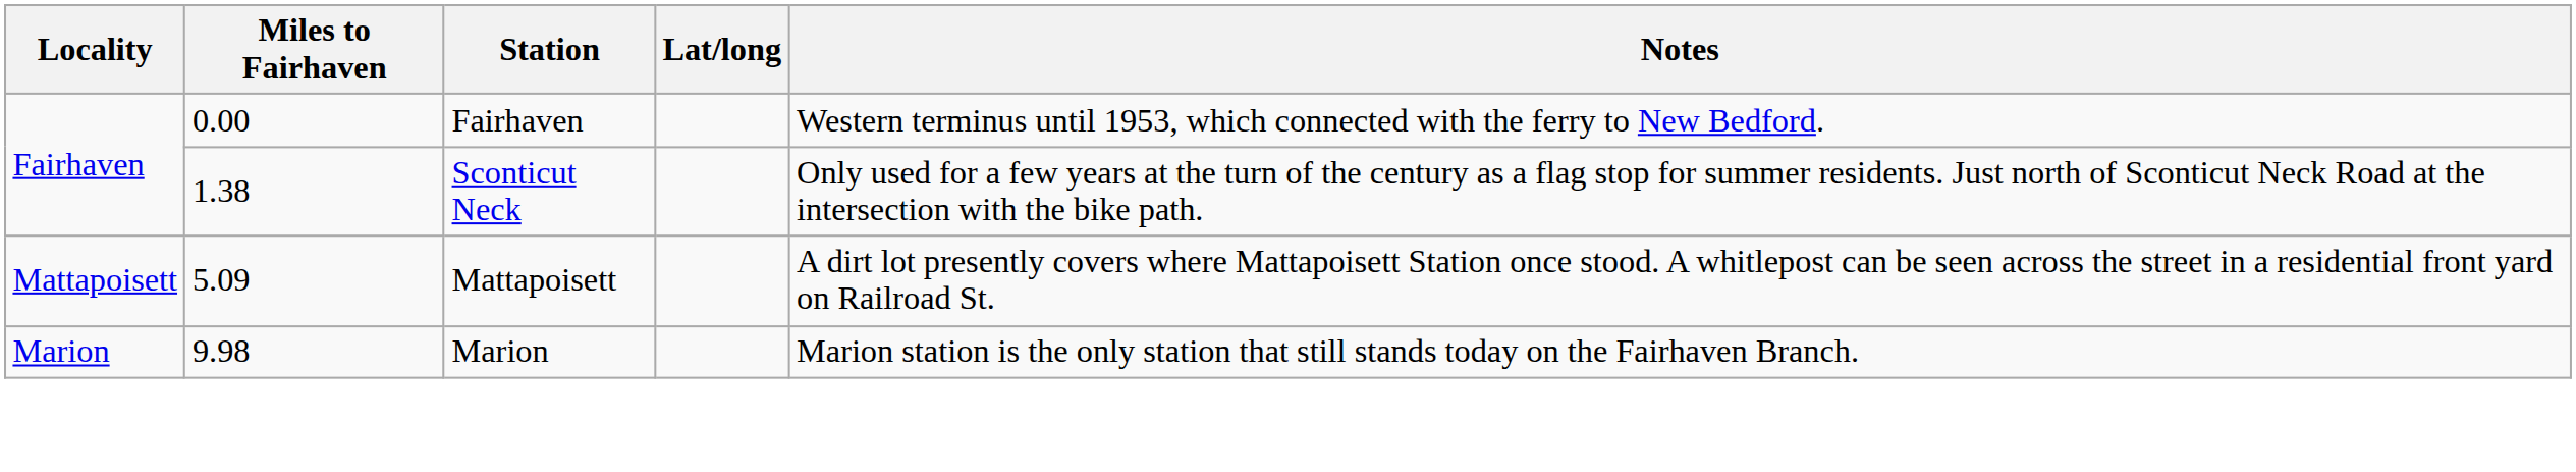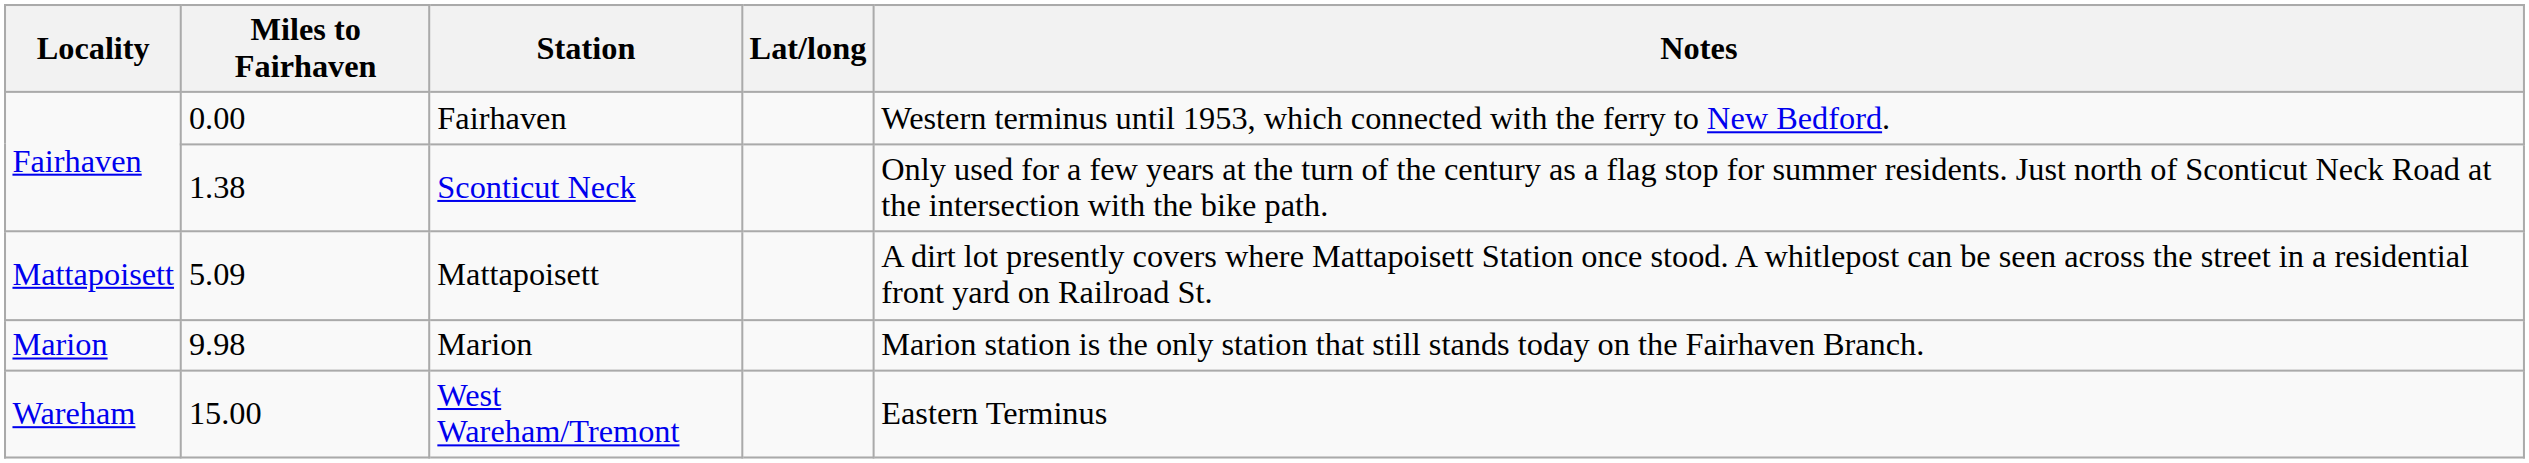 <table class="wikitable">
 <tr>
 <th>Locality</th>
 <th>Miles to Fairhaven</th>
 <th>Station</th>
 <th>Lat/long</th>
 <th>Notes</th>
 </tr>
 <tr>
 <td rowspan=2><a href='#'>Fairhaven</a></td>
 <td>0.00</td>
 <td>Fairhaven</td>
 <td></td>
 <td>Western terminus until 1953, which connected with the ferry to <a href='#'>New Bedford</a>.</td>
 </tr>
 <tr>
 <td>1.38</td>
 <td><a href='#'>Sconticut Neck</a></td>
 <td></td>
 <td>Only used for a few years at the turn of the century as a flag stop for summer residents. Just north of Sconticut Neck Road at the intersection with the bike path.</td>
 </tr>
 <tr>
 <td rowspan=1><a href='#'>Mattapoisett</a></td>
 <td>5.09</td>
 <td>Mattapoisett</td>
 <td></td>
 <td>A dirt lot presently covers where Mattapoisett Station once stood. A whitlepost can be seen across the street in a residential front yard on Railroad St.</td>
 </tr>
 <tr>
 <td rowspan=1><a href='#'>Marion</a></td>
 <td>9.98</td>
 <td>Marion</td>
 <td></td>
 <td>Marion station is the only station that still stands today on the Fairhaven Branch.</td>
 </tr>
+<tr>
+<td rowspan=1><a href='#'>Wareham</a></td>
+<td>15.00</td>
+<td><a href='#'>West Wareham/Tremont</a></td>
+<td></td>
+<td>Eastern Terminus</td>
+</tr>
 </table>
